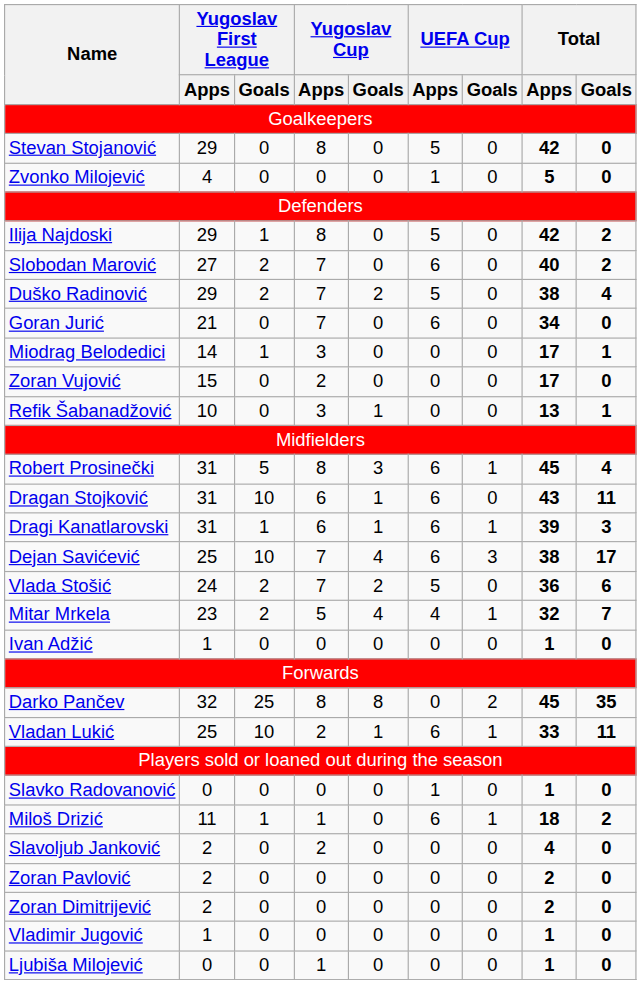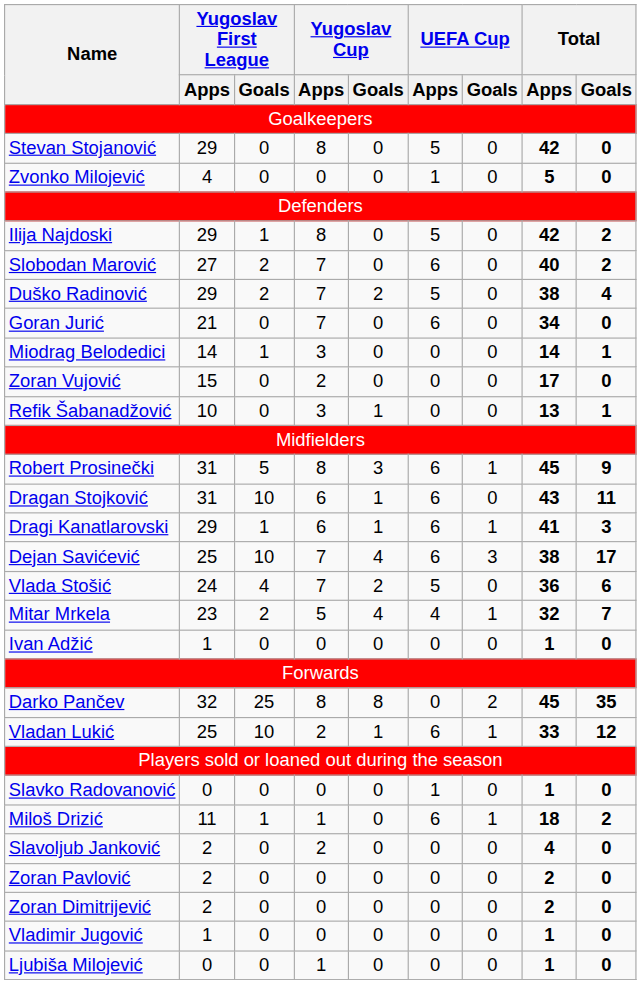 <table class="wikitable" style="text-align:center">
 <tr>
 <th rowspan="2">Name</th>
 <th colspan="2" width="85"><a href='#'>Yugoslav First League</a></th>
 <th colspan="2" width="85"><a href='#'>Yugoslav Cup</a></th>
 <th colspan="2" width="85"><a href='#'>UEFA Cup</a></th>
 <th colspan="2" width="85">Total</th>
 </tr>
 <tr>
 <th>Apps</th>
 <th>Goals</th>
 <th>Apps</th>
 <th>Goals</th>
 <th>Apps</th>
 <th>Goals</th>
 <th>Apps</th>
 <th>Goals</th>
 </tr>
 <tr>
 <td style="background: red;color:white" align=center colspan="15">Goalkeepers</td>
 </tr>
 <tr>
 <td align="left"> <a href='#'>Stevan Stojanović</a></td>
 <td>29</td>
 <td>0</td>
 <td>8</td>
 <td>0</td>
 <td>5</td>
 <td>0</td>
 <td><strong>42</strong></td>
 <td><strong>0</strong></td>
 </tr>
 <tr>
 <td align="left"> <a href='#'>Zvonko Milojević</a></td>
 <td>4</td>
 <td>0</td>
 <td>0</td>
 <td>0</td>
 <td>1</td>
 <td>0</td>
 <td><strong>5</strong></td>
 <td><strong>0</strong></td>
 </tr>
 <tr>
 <td align=center colspan="15" style="background: red;color:white">Defenders</td>
 </tr>
 <tr>
 <td align="left"> <a href='#'>Ilija Najdoski</a></td>
 <td>29</td>
 <td>1</td>
 <td>8</td>
 <td>0</td>
 <td>5</td>
 <td>0</td>
 <td><strong>42</strong></td>
 <td><strong>2</strong></td>
 </tr>
 <tr>
 <td align="left"> <a href='#'>Slobodan Marović</a></td>
 <td>27</td>
 <td>2</td>
 <td>7</td>
 <td>0</td>
 <td>6</td>
 <td>0</td>
 <td><strong>40</strong></td>
 <td><strong>2</strong></td>
 </tr>
 <tr>
 <td align="left"> <a href='#'>Duško Radinović</a></td>
 <td>29</td>
 <td>2</td>
 <td>7</td>
 <td>2</td>
 <td>5</td>
 <td>0</td>
 <td><strong>38</strong></td>
 <td><strong>4</strong></td>
 </tr>
 <tr>
 <td align="left"> <a href='#'>Goran Jurić</a></td>
 <td>21</td>
 <td>0</td>
 <td>7</td>
 <td>0</td>
 <td>6</td>
 <td>0</td>
 <td><strong>34</strong></td>
 <td><strong>0</strong></td>
 </tr>
 <tr>
 <td align="left"> <a href='#'>Miodrag Belodedici</a></td>
 <td>14</td>
 <td>1</td>
 <td>3</td>
 <td>0</td>
 <td>0</td>
 <td>0</td>
-<td><strong>17</strong></td>
+<td><strong>14</strong></td>
 <td><strong>1</strong></td>
 </tr>
 <tr>
 <td align="left"> <a href='#'>Zoran Vujović</a></td>
 <td>15</td>
 <td>0</td>
 <td>2</td>
 <td>0</td>
 <td>0</td>
 <td>0</td>
 <td><strong>17</strong></td>
 <td><strong>0</strong></td>
 </tr>
 <tr>
 <td align="left"> <a href='#'>Refik Šabanadžović</a></td>
 <td>10</td>
 <td>0</td>
 <td>3</td>
 <td>1</td>
 <td>0</td>
 <td>0</td>
 <td><strong>13</strong></td>
 <td><strong>1</strong></td>
 </tr>
 <tr>
 <td align=center colspan="15" style="background: red;color:white">Midfielders</td>
 </tr>
 <tr>
 <td align="left"> <a href='#'>Robert Prosinečki</a></td>
 <td>31</td>
 <td>5</td>
 <td>8</td>
 <td>3</td>
 <td>6</td>
 <td>1</td>
 <td><strong>45</strong></td>
-<td><strong>4</strong></td>
+<td><strong>9</strong></td>
 </tr>
 <tr>
 <td align="left"> <a href='#'>Dragan Stojković</a></td>
 <td>31</td>
 <td>10</td>
 <td>6</td>
 <td>1</td>
 <td>6</td>
 <td>0</td>
 <td><strong>43</strong></td>
 <td><strong>11</strong></td>
 </tr>
 <tr>
 <td align="left"> <a href='#'>Dragi Kanatlarovski</a></td>
-<td>31</td>
+<td>29</td>
 <td>1</td>
 <td>6</td>
 <td>1</td>
 <td>6</td>
 <td>1</td>
-<td><strong>39</strong></td>
+<td><strong>41</strong></td>
 <td><strong>3</strong></td>
 </tr>
 <tr>
 <td align="left"> <a href='#'>Dejan Savićević</a></td>
 <td>25</td>
 <td>10</td>
 <td>7</td>
 <td>4</td>
 <td>6</td>
 <td>3</td>
 <td><strong>38</strong></td>
 <td><strong>17</strong></td>
 </tr>
 <tr>
 <td align="left"> <a href='#'>Vlada Stošić</a></td>
 <td>24</td>
-<td>2</td>
+<td>4</td>
 <td>7</td>
 <td>2</td>
 <td>5</td>
 <td>0</td>
 <td><strong>36</strong></td>
 <td><strong>6</strong></td>
 </tr>
 <tr>
 <td align="left"> <a href='#'>Mitar Mrkela</a></td>
 <td>23</td>
 <td>2</td>
 <td>5</td>
 <td>4</td>
 <td>4</td>
 <td>1</td>
 <td><strong>32</strong></td>
 <td><strong>7</strong></td>
 </tr>
 <tr>
 <td align="left"> <a href='#'>Ivan Adžić</a></td>
 <td>1</td>
 <td>0</td>
 <td>0</td>
 <td>0</td>
 <td>0</td>
 <td>0</td>
 <td><strong>1</strong></td>
 <td><strong>0</strong></td>
 </tr>
 <tr>
 <td align=center colspan="15" style="background: red;color:white">Forwards</td>
 </tr>
 <tr>
 <td align="left"> <a href='#'>Darko Pančev</a></td>
 <td>32</td>
 <td>25</td>
 <td>8</td>
 <td>8</td>
 <td>0</td>
 <td>2</td>
 <td><strong>45</strong></td>
 <td><strong>35</strong></td>
 </tr>
 <tr>
 <td align="left"> <a href='#'>Vladan Lukić</a></td>
 <td>25</td>
 <td>10</td>
 <td>2</td>
 <td>1</td>
 <td>6</td>
 <td>1</td>
 <td><strong>33</strong></td>
-<td><strong>11</strong></td>
+<td><strong>12</strong></td>
 </tr>
 <tr>
 <td align=center colspan="15" style="background: red;color:white">Players sold or loaned out during the season</td>
 </tr>
 <tr>
 <td align="left"> <a href='#'>Slavko Radovanović</a></td>
 <td>0</td>
 <td>0</td>
 <td>0</td>
 <td>0</td>
 <td>1</td>
 <td>0</td>
 <td><strong>1</strong></td>
 <td><strong>0</strong></td>
 </tr>
 <tr>
 <td align="left"> <a href='#'>Miloš Drizić</a></td>
 <td>11</td>
 <td>1</td>
 <td>1</td>
 <td>0</td>
 <td>6</td>
 <td>1</td>
 <td><strong>18</strong></td>
 <td><strong>2</strong></td>
 </tr>
 <tr>
 <td align="left"> <a href='#'>Slavoljub Janković</a></td>
 <td>2</td>
 <td>0</td>
 <td>2</td>
 <td>0</td>
 <td>0</td>
 <td>0</td>
 <td><strong>4</strong></td>
 <td><strong>0</strong></td>
 </tr>
 <tr>
 <td align="left"> <a href='#'>Zoran Pavlović</a></td>
 <td>2</td>
 <td>0</td>
 <td>0</td>
 <td>0</td>
 <td>0</td>
 <td>0</td>
 <td><strong>2</strong></td>
 <td><strong>0</strong></td>
 </tr>
 <tr>
 <td align="left"> <a href='#'>Zoran Dimitrijević</a></td>
 <td>2</td>
 <td>0</td>
 <td>0</td>
 <td>0</td>
 <td>0</td>
 <td>0</td>
 <td><strong>2</strong></td>
 <td><strong>0</strong></td>
 </tr>
 <tr>
 <td align="left"> <a href='#'>Vladimir Jugović</a></td>
 <td>1</td>
 <td>0</td>
 <td>0</td>
 <td>0</td>
 <td>0</td>
 <td>0</td>
 <td><strong>1</strong></td>
 <td><strong>0</strong></td>
 </tr>
 <tr>
 <td align="left"> <a href='#'>Ljubiša Milojević</a></td>
 <td>0</td>
 <td>0</td>
 <td>1</td>
 <td>0</td>
 <td>0</td>
 <td>0</td>
 <td><strong>1</strong></td>
 <td><strong>0</strong></td>
 </tr>
 <tr>
 </tr>
 </table>
